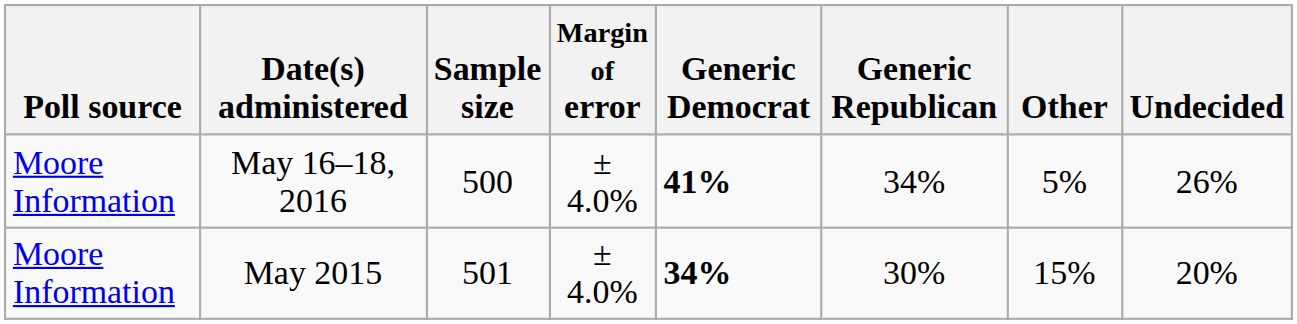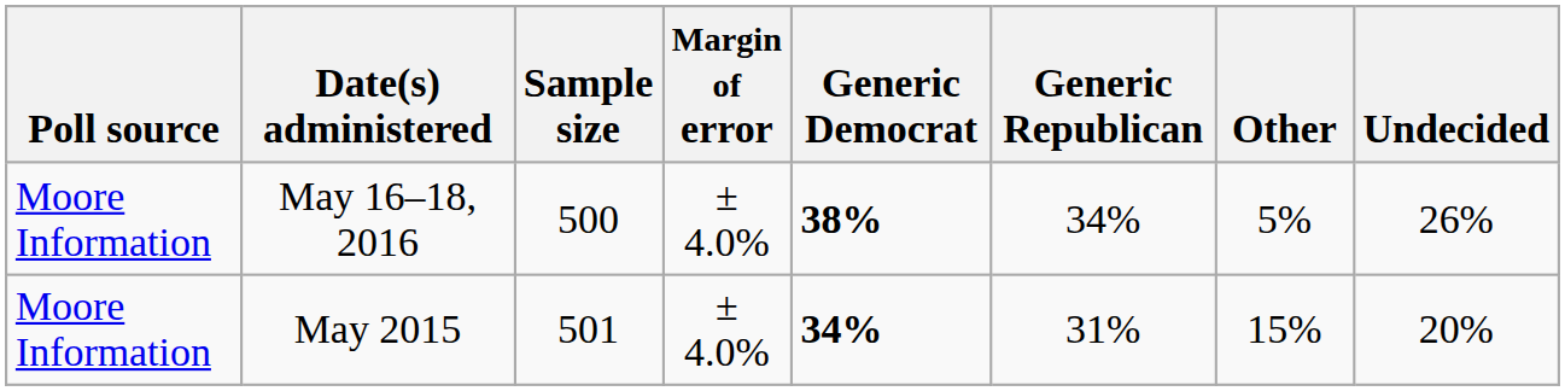 <table class="wikitable">
 <tr valign= bottom>
 <th style="width:160px;">Poll source</th>
 <th style="width:190px;">Date(s)<br>administered</th>
 <th class=small>Sample<br>size</th>
 <th><small>Margin of</small><br>error</th>
 <th style="width:100px;">Generic<br>Democrat</th>
 <th style="width:100px;">Generic<br>Republican</th>
 <th style="width:100px;">Other</th>
 <th>Undecided</th>
 </tr>
 <tr>
 <td><a href='#'>Moore Information</a></td>
 <td align=center>May 16–18, 2016</td>
 <td align=center>500</td>
 <td align=center>± 4.0%</td>
-<td><strong>41%</strong></td>
+<td><strong>38%</strong></td>
 <td align=center>34%</td>
 <td align=center>5%</td>
 <td align=center>26%</td>
 </tr>
 <tr>
 <td><a href='#'>Moore Information</a></td>
 <td align=center>May 2015</td>
 <td align=center>501</td>
 <td align=center>± 4.0%</td>
 <td><strong>34%</strong></td>
-<td align=center>30%</td>
+<td align=center>31%</td>
 <td align=center>15%</td>
 <td align=center>20%</td>
 </tr>
 </table>
